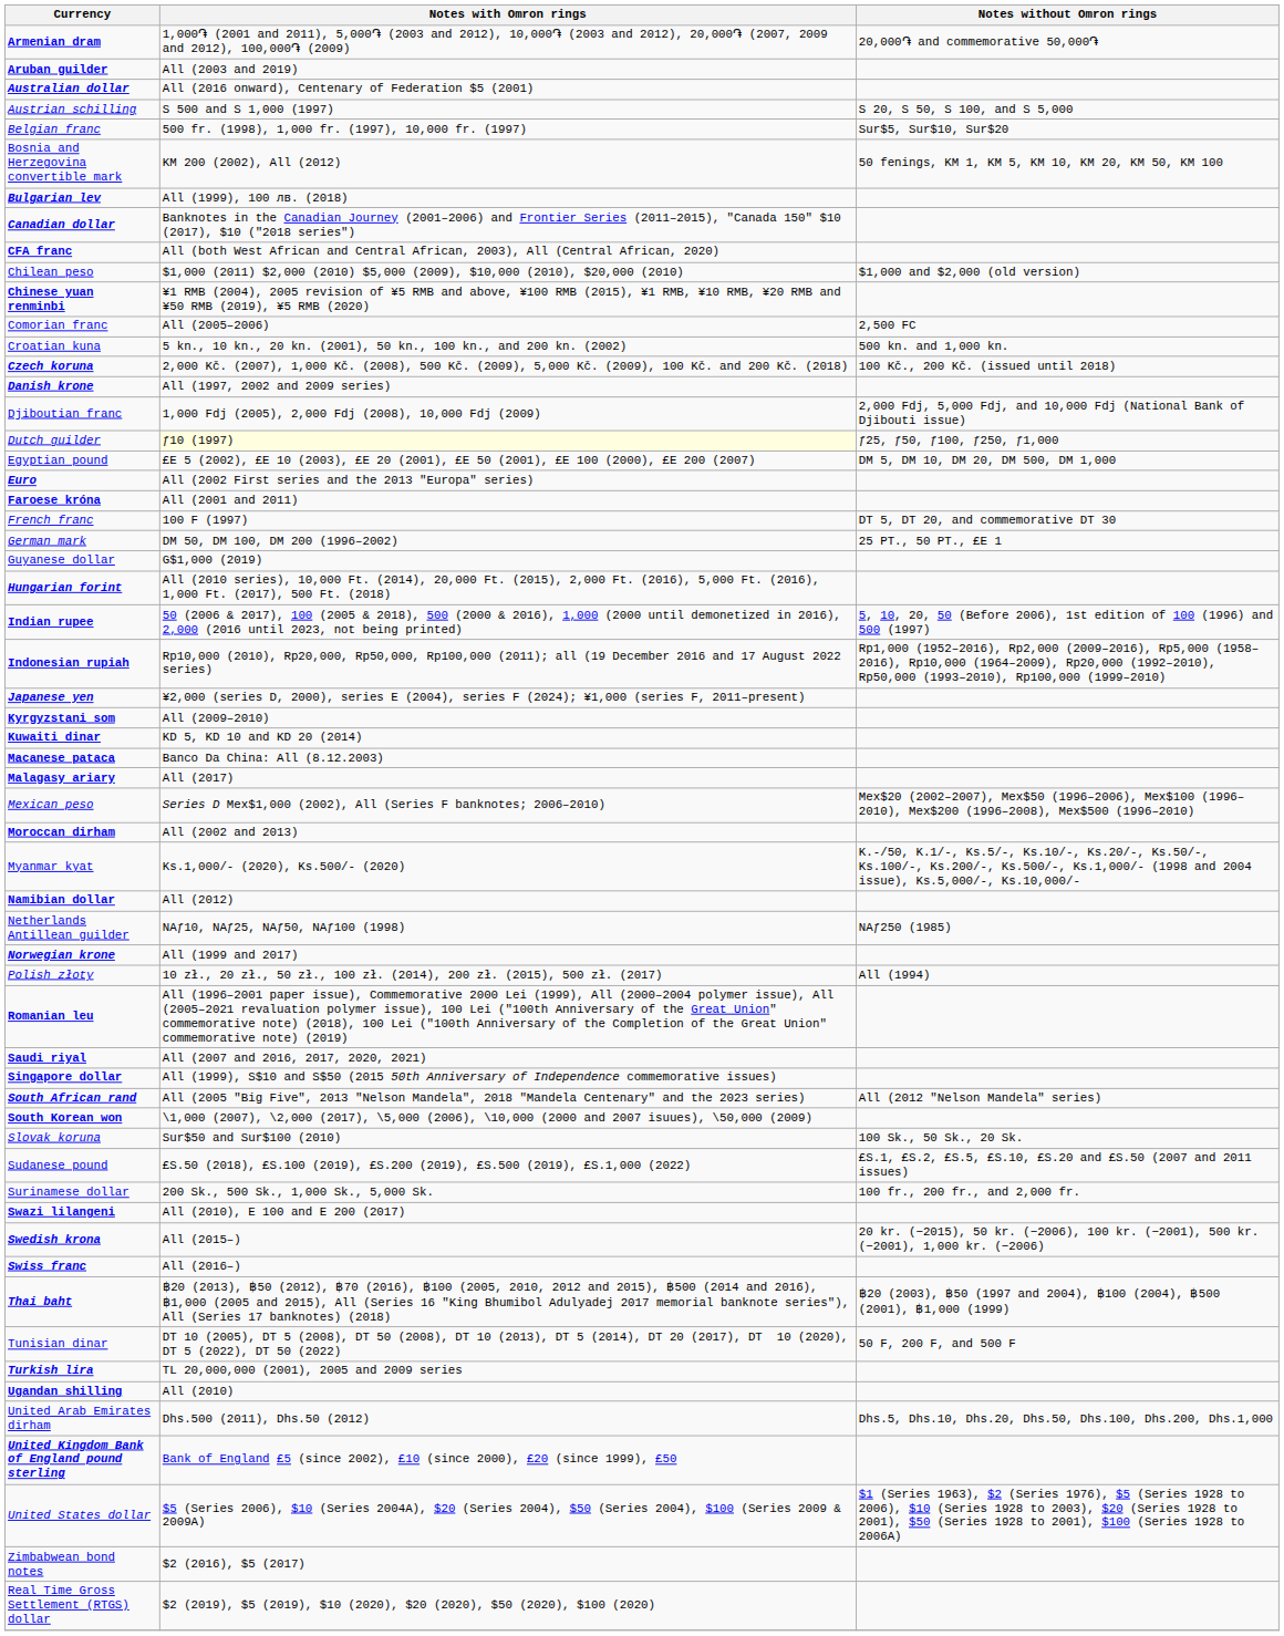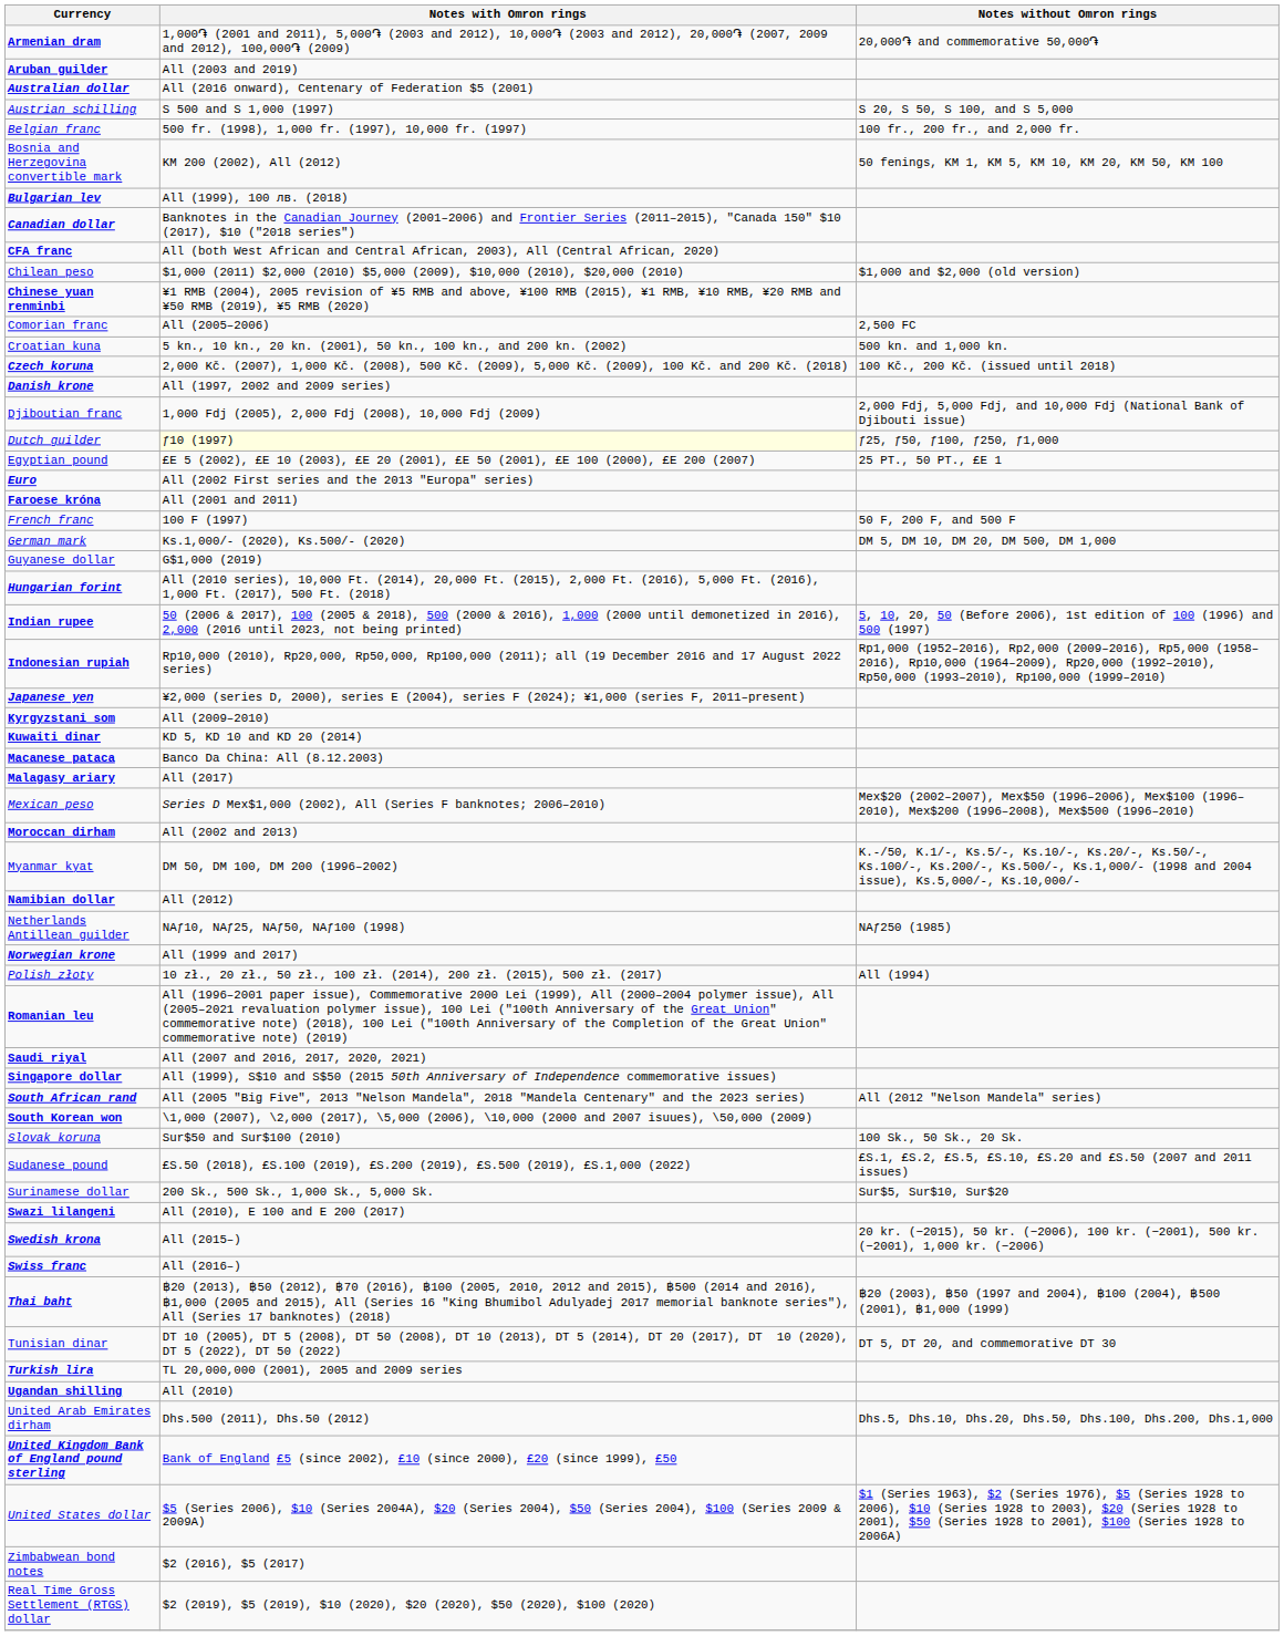 <table class="wikitable sticky-header" style="font-size: 90%">
 <tr>
 <th>Currency</th>
 <th>Notes with Omron rings</th>
 <th>Notes without Omron rings</th>
 </tr>
 <tr>
 <td><strong><a href='#'>Armenian dram</a></strong></td>
 <td>1,000֏ (2001 and 2011), 5,000֏ (2003 and 2012), 10,000֏ (2003 and 2012), 20,000֏ (2007, 2009 and 2012), 100,000֏ (2009)</td>
 <td>20,000֏ and commemorative 50,000֏</td>
 </tr>
 <tr>
 <td><strong><a href='#'>Aruban guilder</a></strong></td>
 <td>All (2003 and 2019)</td>
 <td></td>
 </tr>
 <tr>
 <td><strong><em><a href='#'>Australian dollar</a></em></strong></td>
 <td>All (2016 onward), Centenary of Federation $5 (2001)</td>
 <td></td>
 </tr>
 <tr>
 <td><em><a href='#'>Austrian schilling</a></em></td>
 <td>S 500 and S 1,000 (1997)</td>
 <td>S 20, S 50, S 100, and S 5,000</td>
 </tr>
 <tr>
 <td><em><a href='#'>Belgian franc</a></em></td>
 <td>500 fr. (1998), 1,000 fr. (1997), 10,000 fr. (1997)</td>
-<td>Sur$5, Sur$10, Sur$20</td>
+<td>100 fr., 200 fr., and 2,000 fr.</td>
 </tr>
 <tr>
 <td><a href='#'>Bosnia and Herzegovina convertible mark</a></td>
 <td>KM 200 (2002), All (2012)</td>
 <td>50 fenings, KM 1, KM 5, KM 10, KM 20, KM 50, KM 100</td>
 </tr>
 <tr>
 <td><strong><em><a href='#'>Bulgarian lev</a></em></strong></td>
 <td>All (1999), 100 лв. (2018)</td>
 <td></td>
 </tr>
 <tr>
 <td><strong><em><a href='#'>Canadian dollar</a></em></strong></td>
 <td>Banknotes in the <a href='#'>Canadian Journey</a> (2001–2006) and <a href='#'>Frontier Series</a> (2011–2015), "Canada 150" $10 (2017), $10 ("2018 series")</td>
 <td></td>
 </tr>
 <tr>
 <td><strong><a href='#'>CFA franc</a></strong></td>
 <td>All (both West African and Central African, 2003), All (Central African, 2020)</td>
 <td></td>
 </tr>
 <tr>
 <td><a href='#'>Chilean peso</a></td>
 <td>$1,000 (2011) $2,000 (2010) $5,000 (2009), $10,000 (2010), $20,000 (2010)</td>
 <td>$1,000 and $2,000 (old version)</td>
 </tr>
 <tr>
 <td><strong><a href='#'>Chinese yuan renminbi</a></strong></td>
 <td>¥1 RMB (2004), 2005 revision of ¥5 RMB and above, ¥100 RMB (2015), ¥1 RMB, ¥10 RMB, ¥20 RMB and ¥50 RMB (2019), ¥5 RMB (2020)</td>
 <td></td>
 </tr>
 <tr>
 <td><a href='#'>Comorian franc</a></td>
 <td>All (2005–2006)</td>
 <td>2,500 FC</td>
 </tr>
 <tr>
 <td><a href='#'>Croatian kuna</a></td>
 <td>5 kn., 10 kn., 20 kn. (2001), 50 kn., 100 kn., and 200 kn. (2002)</td>
 <td>500 kn. and 1,000 kn.</td>
 </tr>
 <tr>
 <td><strong><em><a href='#'>Czech koruna</a></em></strong></td>
 <td>2,000 Kč. (2007), 1,000 Kč. (2008), 500 Kč. (2009), 5,000 Kč. (2009), 100 Kč. and 200 Kč. (2018)</td>
 <td>100 Kč., 200 Kč. (issued until 2018)</td>
 </tr>
 <tr>
 <td><strong><em><a href='#'>Danish krone</a></em></strong></td>
 <td>All (1997, 2002 and 2009 series)</td>
 <td></td>
 </tr>
 <tr>
 <td><a href='#'>Djiboutian franc</a></td>
 <td>1,000 Fdj (2005), 2,000 Fdj (2008), 10,000 Fdj (2009)</td>
 <td>2,000 Fdj, 5,000 Fdj, and 10,000 Fdj (National Bank of Djibouti issue)</td>
 </tr>
 <tr>
 <td><em><a href='#'>Dutch guilder</a></em></td>
 <td style="background: lightyellow;">ƒ10 (1997)</td>
 <td>ƒ25, ƒ50, ƒ100, ƒ250, ƒ1,000</td>
 </tr>
 <tr>
 <td><a href='#'>Egyptian pound</a></td>
 <td>£E 5 (2002), £E 10 (2003), £E 20 (2001), £E 50 (2001), £E 100 (2000), £E 200 (2007)</td>
-<td>DM 5, DM 10, DM 20, DM 500, DM 1,000</td>
+<td>25 PT., 50 PT., £E 1</td>
 </tr>
 <tr>
 <td><strong><em><a href='#'>Euro</a></em></strong></td>
 <td>All (2002 First series and the 2013 "Europa" series)</td>
 <td></td>
 </tr>
 <tr>
 <td><strong><a href='#'>Faroese króna</a></strong></td>
 <td>All (2001 and 2011)</td>
 <td></td>
 </tr>
 <tr>
 <td><em><a href='#'>French franc</a></em></td>
 <td>100 F (1997)</td>
-<td>DT 5, DT 20, and commemorative DT 30</td>
+<td>50 F, 200 F, and 500 F</td>
 </tr>
 <tr>
 <td><em><a href='#'>German mark</a></em></td>
-<td>DM 50, DM 100, DM 200 (1996–2002)</td>
-<td>25 PT., 50 PT., £E 1</td>
+<td>Ks.1,000/- (2020), Ks.500/- (2020)</td>
+<td>DM 5, DM 10, DM 20, DM 500, DM 1,000</td>
 </tr>
 <tr>
 <td><a href='#'>Guyanese dollar</a></td>
 <td>G$1,000 (2019)</td>
 <td></td>
 </tr>
 <tr>
 <td><strong><em><a href='#'>Hungarian forint</a></em></strong></td>
 <td>All (2010 series), 10,000 Ft. (2014), 20,000 Ft. (2015), 2,000 Ft. (2016), 5,000 Ft. (2016), 1,000 Ft. (2017), 500 Ft. (2018)</td>
 <td></td>
 </tr>
 <tr>
 <td><strong><a href='#'>Indian rupee</a></strong></td>
 <td><a href='#'>50</a> (2006 & 2017), <a href='#'>100</a> (2005 & 2018), <a href='#'>500</a> (2000 & 2016), <a href='#'>1,000</a> (2000 until demonetized in 2016), <a href='#'>2,000</a> (2016 until 2023, not being printed)</td>
 <td><a href='#'>5</a>, <a href='#'>10</a>, 20, <a href='#'>50</a> (Before 2006), 1st edition of <a href='#'>100</a> (1996) and <a href='#'>500</a> (1997)</td>
 </tr>
 <tr>
 <td><strong><a href='#'>Indonesian rupiah</a></strong></td>
 <td>Rp10,000 (2010), Rp20,000, Rp50,000, Rp100,000 (2011); all (19 December 2016 and 17 August 2022 series)</td>
 <td>Rp1,000 (1952–2016), Rp2,000 (2009–2016), Rp5,000 (1958–2016), Rp10,000 (1964–2009), Rp20,000 (1992–2010), Rp50,000 (1993–2010), Rp100,000 (1999–2010)</td>
 </tr>
 <tr>
 <td><strong><em><a href='#'>Japanese yen</a></em></strong></td>
 <td>¥2,000 (series D, 2000), series E (2004), series F (2024); ¥1,000 (series F, 2011–present)</td>
 <td></td>
 </tr>
 <tr>
 <td><strong><a href='#'>Kyrgyzstani som</a></strong></td>
 <td>All (2009–2010)</td>
 <td></td>
 </tr>
 <tr>
 <td><strong><a href='#'>Kuwaiti dinar</a></strong></td>
 <td>KD 5, KD 10 and KD 20 (2014)</td>
 <td></td>
 </tr>
 <tr>
 <td><strong><a href='#'>Macanese pataca</a></strong></td>
 <td>Banco Da China: All (8.12.2003)</td>
 <td></td>
 </tr>
 <tr>
 <td><strong><a href='#'>Malagasy ariary</a></strong></td>
 <td>All (2017)</td>
 <td></td>
 </tr>
 <tr>
 <td><em><a href='#'>Mexican peso</a></em></td>
 <td><em>Series D</em> Mex$1,000 (2002), All (Series F banknotes; 2006–2010)</td>
 <td>Mex$20 (2002–2007), Mex$50 (1996–2006), Mex$100 (1996–2010), Mex$200 (1996–2008), Mex$500 (1996–2010)</td>
 </tr>
 <tr>
 <td><strong><a href='#'>Moroccan dirham</a></strong></td>
 <td>All (2002 and 2013)</td>
 <td></td>
 </tr>
 <tr>
 <td><a href='#'>Myanmar kyat</a></td>
-<td>Ks.1,000/- (2020), Ks.500/- (2020)</td>
+<td>DM 50, DM 100, DM 200 (1996–2002)</td>
 <td>K.-/50, K.1/-, Ks.5/-, Ks.10/-, Ks.20/-, Ks.50/-, Ks.100/-, Ks.200/-, Ks.500/-, Ks.1,000/- (1998 and 2004 issue), Ks.5,000/-, Ks.10,000/-</td>
 </tr>
 <tr>
 <td><strong><a href='#'>Namibian dollar</a></strong></td>
 <td>All (2012)</td>
 <td></td>
 </tr>
 <tr>
 <td><a href='#'>Netherlands Antillean guilder</a></td>
 <td>NAƒ10, NAƒ25, NAƒ50, NAƒ100 (1998)</td>
 <td>NAƒ250 (1985)</td>
 </tr>
 <tr>
 <td><strong><em><a href='#'>Norwegian krone</a></em></strong></td>
 <td>All (1999 and 2017)</td>
 <td></td>
 </tr>
 <tr>
 <td><em><a href='#'>Polish złoty</a></em></td>
 <td>10 zł., 20 zł., 50 zł., 100 zł. (2014), 200 zł. (2015), 500 zł. (2017)</td>
 <td>All (1994)</td>
 </tr>
 <tr>
 <td><strong><a href='#'>Romanian leu</a></strong></td>
 <td>All (1996–2001 paper issue), Commemorative 2000 Lei (1999), All (2000–2004 polymer issue), All (2005–2021 revaluation polymer issue), 100 Lei ("100th Anniversary of the <a href='#'>Great Union</a>" commemorative note) (2018), 100 Lei ("100th Anniversary of the Completion of the Great Union" commemorative note) (2019)</td>
 <td></td>
 </tr>
 <tr>
 <td><strong><a href='#'>Saudi riyal</a></strong></td>
 <td>All (2007 and 2016, 2017, 2020, 2021)</td>
 <td></td>
 </tr>
 <tr>
 <td><strong><a href='#'>Singapore dollar</a></strong></td>
 <td>All (1999), S$10 and S$50 (2015 <em>50th Anniversary of Independence</em> commemorative issues)</td>
 <td></td>
 </tr>
 <tr>
 <td><strong><em><a href='#'>South African rand</a></em></strong></td>
 <td>All (2005 "Big Five", 2013 "Nelson Mandela", 2018 "Mandela Centenary" and the 2023 series)</td>
 <td>All (2012 "Nelson Mandela" series)</td>
 </tr>
 <tr>
 <td><strong><a href='#'>South Korean won</a></strong></td>
 <td>\1,000 (2007), \2,000 (2017), \5,000 (2006), \10,000 (2000 and 2007 isuues), \50,000 (2009)</td>
 <td></td>
 </tr>
 <tr>
 <td><em><a href='#'>Slovak koruna</a></em></td>
 <td>Sur$50 and Sur$100 (2010)</td>
 <td>100 Sk., 50 Sk., 20 Sk.</td>
 </tr>
 <tr>
 <td><a href='#'>Sudanese pound</a></td>
 <td>£S.50 (2018), £S.100 (2019), £S.200 (2019), £S.500 (2019), £S.1,000 (2022)</td>
 <td>£S.1, £S.2, £S.5, £S.10, £S.20 and £S.50 (2007 and 2011 issues)</td>
 </tr>
 <tr>
 <td><a href='#'>Surinamese dollar</a></td>
 <td>200 Sk., 500 Sk., 1,000 Sk., 5,000 Sk.</td>
-<td>100 fr., 200 fr., and 2,000 fr.</td>
+<td>Sur$5, Sur$10, Sur$20</td>
 </tr>
 <tr>
 <td><strong><a href='#'>Swazi lilangeni</a></strong></td>
 <td>All (2010), E 100 and E 200 (2017)</td>
 <td></td>
 </tr>
 <tr>
 <td><strong><em><a href='#'>Swedish krona</a></em></strong></td>
 <td>All (2015–)</td>
 <td>20 kr. (−2015), 50 kr. (−2006), 100 kr. (−2001), 500 kr. (−2001), 1,000 kr. (−2006)</td>
 </tr>
 <tr>
 <td><strong><em><a href='#'>Swiss franc</a></em></strong></td>
 <td>All (2016–)</td>
 <td></td>
 </tr>
 <tr>
 <td><strong><em><a href='#'>Thai baht</a></em></strong></td>
 <td>฿20 (2013), ฿50 (2012), ฿70 (2016), ฿100 (2005, 2010, 2012 and 2015), ฿500 (2014 and 2016), ฿1,000 (2005 and 2015), All (Series 16 "King Bhumibol Adulyadej 2017 memorial banknote series"), All (Series 17 banknotes) (2018)</td>
 <td>฿20 (2003), ฿50 (1997 and 2004), ฿100 (2004), ฿500 (2001), ฿1,000 (1999)</td>
 </tr>
 <tr>
 <td><a href='#'>Tunisian dinar</a></td>
 <td>DT 10 (2005), DT 5 (2008), DT 50 (2008), DT 10 (2013), DT 5 (2014), DT 20 (2017), DT  10 (2020), DT 5 (2022), DT 50 (2022)</td>
-<td>50 F, 200 F, and 500 F</td>
+<td>DT 5, DT 20, and commemorative DT 30</td>
 </tr>
 <tr>
 <td><strong><em><a href='#'>Turkish lira</a></em></strong></td>
 <td>TL 20,000,000 (2001), 2005 and 2009 series</td>
 <td></td>
 </tr>
 <tr>
 <td><strong><a href='#'>Ugandan shilling</a></strong></td>
 <td>All (2010)</td>
 <td></td>
 </tr>
 <tr>
 <td><a href='#'>United Arab Emirates dirham</a></td>
 <td>Dhs.500 (2011), Dhs.50 (2012)</td>
 <td>Dhs.5, Dhs.10, Dhs.20, Dhs.50, Dhs.100, Dhs.200, Dhs.1,000</td>
 </tr>
 <tr>
 <td><strong><em><a href='#'>United Kingdom Bank of England pound sterling</a></em></strong></td>
 <td><a href='#'>Bank of England</a> <a href='#'>£5</a> (since 2002), <a href='#'>£10</a> (since 2000), <a href='#'>£20</a> (since 1999), <a href='#'>£50</a></td>
 <td></td>
 </tr>
 <tr>
 <td><em><a href='#'>United States dollar</a></em></td>
 <td><a href='#'>$5</a> (Series 2006), <a href='#'>$10</a> (Series 2004A), <a href='#'>$20</a> (Series 2004), <a href='#'>$50</a> (Series 2004), <a href='#'>$100</a> (Series 2009 & 2009A)</td>
 <td><a href='#'>$1</a> (Series 1963), <a href='#'>$2</a> (Series 1976), <a href='#'>$5</a> (Series 1928 to 2006), <a href='#'>$10</a> (Series 1928 to 2003), <a href='#'>$20</a> (Series 1928 to 2001), <a href='#'>$50</a> (Series 1928 to 2001), <a href='#'>$100</a> (Series 1928 to 2006A)</td>
 </tr>
 <tr>
 <td><a href='#'>Zimbabwean bond notes</a></td>
 <td>$2 (2016), $5 (2017)</td>
 <td></td>
 </tr>
 <tr>
 <td><a href='#'>Real Time Gross Settlement (RTGS) dollar</a></td>
 <td>$2 (2019), $5 (2019), $10 (2020), $20 (2020), $50 (2020), $100 (2020)</td>
 <td></td>
 </tr>
 <tr>
 </tr>
 </table>
